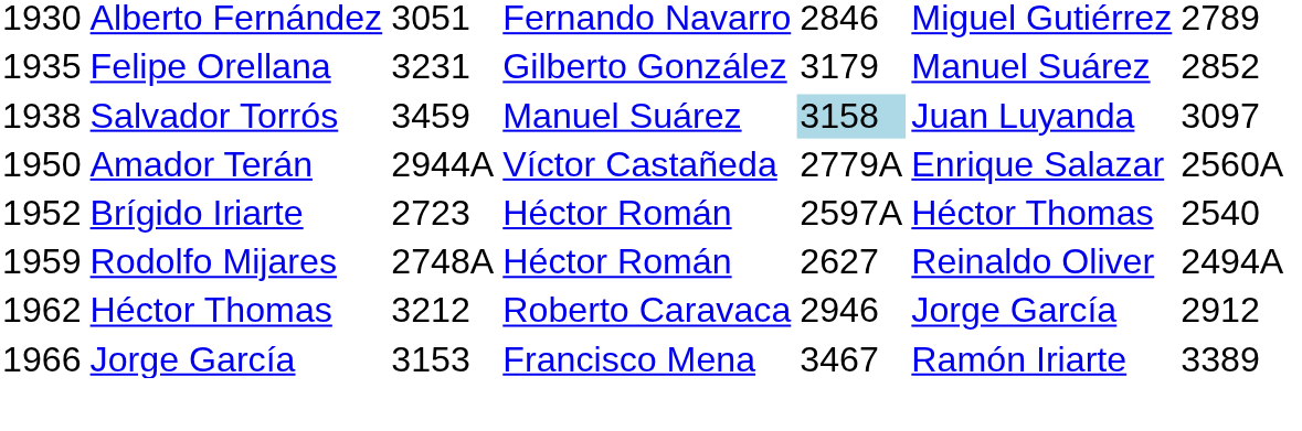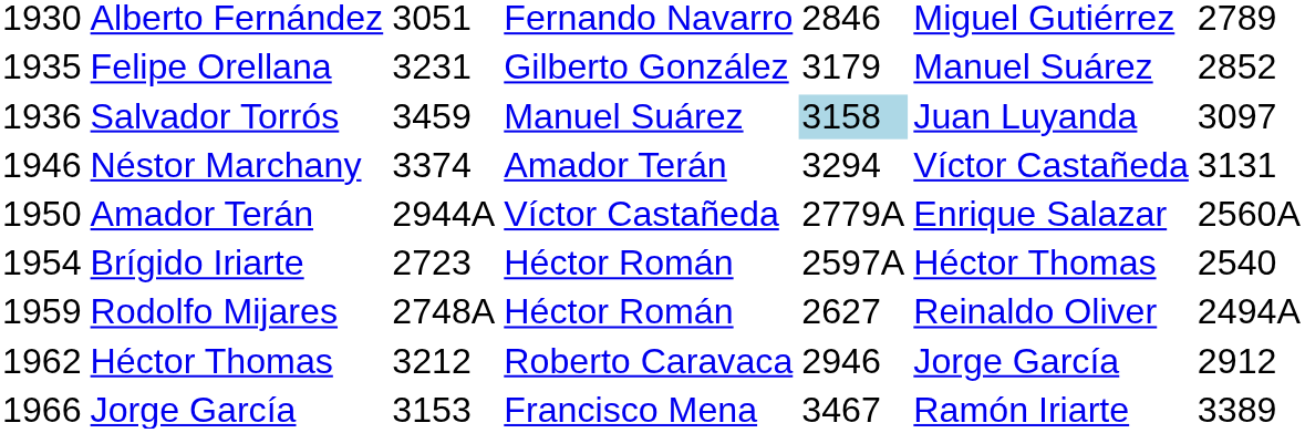 <table>
 <tr>
 <td>1930</td>
 <td><a href='#'>Alberto Fernández</a><br> </td>
 <td>3051</td>
 <td><a href='#'>Fernando Navarro</a><br> </td>
 <td>2846</td>
 <td><a href='#'>Miguel Gutiérrez</a><br> </td>
 <td>2789</td>
 </tr>
 <tr>
 <td>1935</td>
 <td><a href='#'>Felipe Orellana</a><br> </td>
 <td>3231</td>
 <td><a href='#'>Gilberto González</a><br> </td>
 <td>3179</td>
 <td><a href='#'>Manuel Suárez</a><br> </td>
 <td>2852</td>
 </tr>
 <tr>
-<td>1938</td>
+<td>1936</td>
 <td><a href='#'>Salvador Torrós</a><br> </td>
 <td>3459</td>
 <td><a href='#'>Manuel Suárez</a><br> </td>
 <td style="background: lightblue;">3158</td>
 <td><a href='#'>Juan Luyanda</a><br> </td>
 <td>3097</td>
+</tr>
+<tr>
+<td>1946</td>
+<td><a href='#'>Néstor Marchany</a><br> </td>
+<td>3374</td>
+<td><a href='#'>Amador Terán</a><br> </td>
+<td>3294</td>
+<td><a href='#'>Víctor Castañeda</a><br> </td>
+<td>3131</td>
 </tr>
 <tr>
 <td>1950</td>
 <td><a href='#'>Amador Terán</a><br> </td>
 <td>2944A</td>
 <td><a href='#'>Víctor Castañeda</a><br> </td>
 <td>2779A</td>
 <td><a href='#'>Enrique Salazar</a><br> </td>
 <td>2560A</td>
 </tr>
 <tr>
-<td>1952</td>
+<td>1954</td>
 <td><a href='#'>Brígido Iriarte</a><br> </td>
 <td>2723</td>
 <td><a href='#'>Héctor Román</a><br> </td>
 <td>2597A</td>
 <td><a href='#'>Héctor Thomas</a><br> </td>
 <td>2540</td>
 </tr>
 <tr>
 <td>1959</td>
 <td><a href='#'>Rodolfo Mijares</a><br> </td>
 <td>2748A</td>
 <td><a href='#'>Héctor Román</a><br> </td>
 <td>2627</td>
 <td><a href='#'>Reinaldo Oliver</a><br> </td>
 <td>2494A</td>
 </tr>
 <tr>
 <td>1962</td>
 <td><a href='#'>Héctor Thomas</a><br> </td>
 <td>3212</td>
 <td><a href='#'>Roberto Caravaca</a><br> </td>
 <td>2946</td>
 <td><a href='#'>Jorge García</a><br> </td>
 <td>2912</td>
 </tr>
 <tr>
 <td>1966</td>
 <td><a href='#'>Jorge García</a><br> </td>
 <td>3153</td>
 <td><a href='#'>Francisco Mena</a><br> </td>
 <td>3467</td>
 <td><a href='#'>Ramón Iriarte</a><br> </td>
 <td>3389</td>
 </tr>
 </table>
